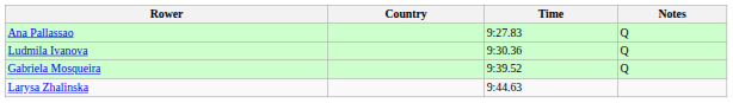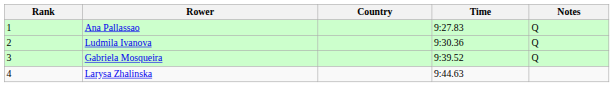 <table class="wikitable" width=50%>
 <tr>
+<th>Rank</th>
 <th>Rower</th>
 <th>Country</th>
 <th>Time</th>
 <th>Notes</th>
 </tr>
 <tr bgcolor=ccffcc>
+<td>1</td>
 <td><a href='#'>Ana Pallassao</a></td>
 <td></td>
 <td>9:27.83</td>
 <td>Q</td>
 </tr>
 <tr bgcolor=ccffcc>
+<td>2</td>
 <td><a href='#'>Ludmila Ivanova</a></td>
 <td></td>
 <td>9:30.36</td>
 <td>Q</td>
 </tr>
 <tr bgcolor=ccffcc>
+<td>3</td>
 <td><a href='#'>Gabriela Mosqueira</a></td>
 <td></td>
 <td>9:39.52</td>
 <td>Q</td>
 </tr>
 <tr>
+<td>4</td>
 <td><a href='#'>Larysa Zhalinska</a></td>
 <td></td>
 <td>9:44.63</td>
 <td></td>
 </tr>
 </table>
